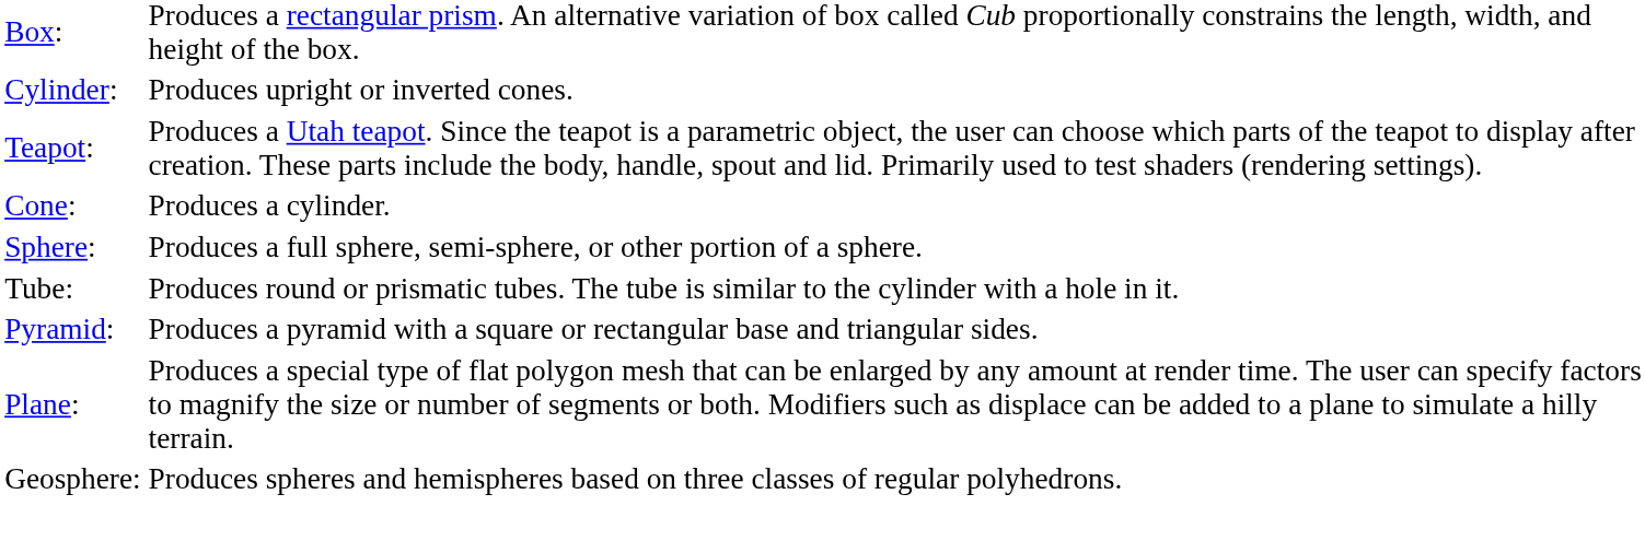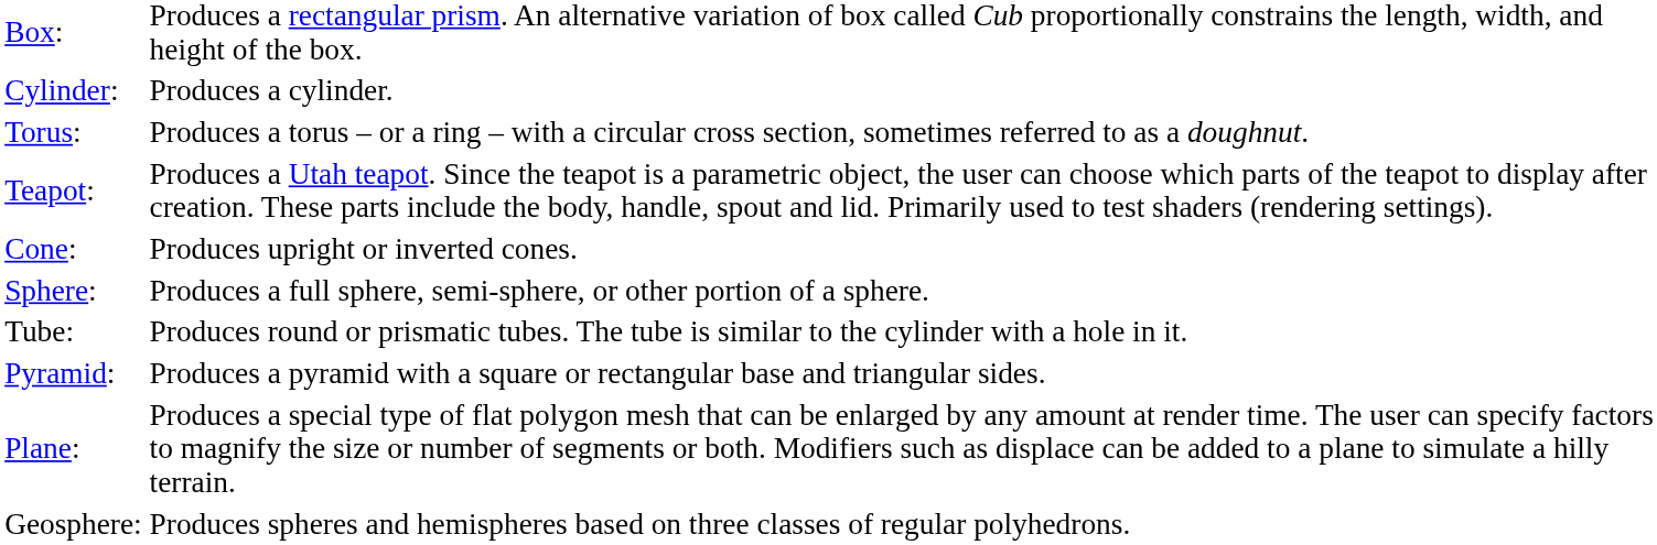 <table>
 <tr>
 <td><a href='#'>Box</a>:</td>
 <td>Produces a <a href='#'>rectangular prism</a>. An alternative variation of box called <em>Cub</em> proportionally constrains the length, width, and height of the box.</td>
 </tr>
 <tr>
 <td><a href='#'>Cylinder</a>:</td>
-<td>Produces upright or inverted cones.</td>
+<td>Produces a cylinder.</td>
+</tr>
+<tr>
+<td><a href='#'>Torus</a>:</td>
+<td>Produces a torus – or a ring – with a circular cross section, sometimes referred to as a <em>doughnut</em>.</td>
 </tr>
 <tr>
 <td><a href='#'>Teapot</a>:</td>
 <td>Produces a <a href='#'>Utah teapot</a>. Since the teapot is a parametric object, the user can choose which parts of the teapot to display after creation. These parts include the body, handle, spout and lid. Primarily used to test shaders (rendering settings).</td>
 </tr>
 <tr>
 <td><a href='#'>Cone</a>:</td>
-<td>Produces a cylinder.</td>
+<td>Produces upright or inverted cones.</td>
 </tr>
 <tr>
 <td><a href='#'>Sphere</a>:</td>
 <td>Produces a full sphere, semi-sphere, or other portion of a sphere.</td>
 </tr>
 <tr>
 <td>Tube:</td>
 <td>Produces round or prismatic tubes. The tube is similar to the cylinder with a hole in it.</td>
 </tr>
 <tr>
 <td><a href='#'>Pyramid</a>:</td>
 <td>Produces a pyramid with a square or rectangular base and triangular sides.</td>
 </tr>
 <tr>
 <td><a href='#'>Plane</a>:</td>
 <td>Produces a special type of flat polygon mesh that can be enlarged by any amount at render time. The user can specify factors to magnify the size or number of segments or both. Modifiers such as displace can be added to a plane to simulate a hilly terrain.</td>
 </tr>
 <tr>
 <td>Geosphere:</td>
 <td>Produces spheres and hemispheres based on three classes of regular polyhedrons.</td>
 </tr>
 </table>
